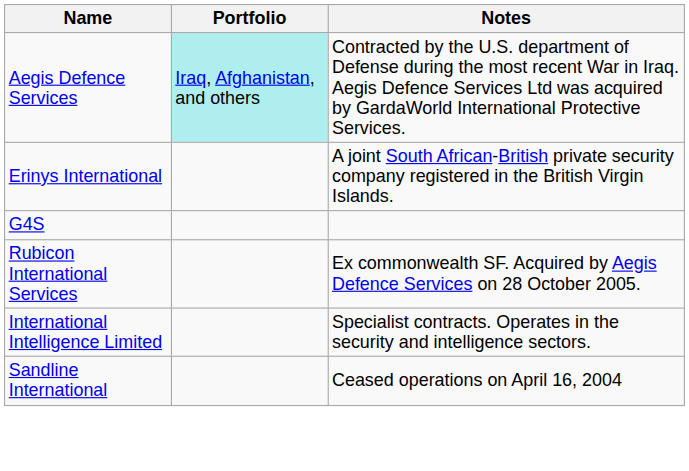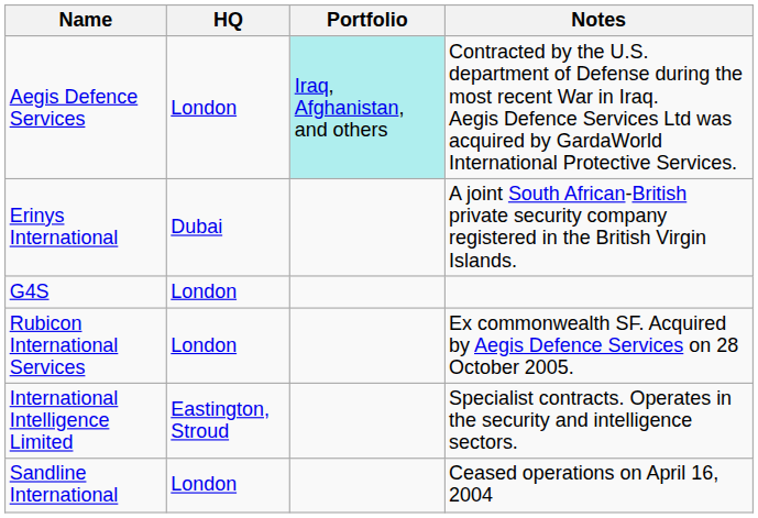 <table class="wikitable sortable">
 <tr>
 <th>Name</th>
+<th>HQ</th>
 <th>Portfolio</th>
 <th>Notes</th>
 </tr>
 <tr>
 <td><a href='#'>Aegis Defence Services</a></td>
+<td><a href='#'>London</a></td>
 <td style="background: paleturquoise;"><a href='#'>Iraq</a>, <a href='#'>Afghanistan</a>, and others</td>
 <td>Contracted by the U.S. department of Defense during the most recent War in Iraq.<br>Aegis Defence Services Ltd was acquired by GardaWorld International Protective Services.</td>
 </tr>
 <tr>
 <td><a href='#'>Erinys International</a></td>
+<td><a href='#'>Dubai</a></td>
 <td></td>
 <td>A joint <a href='#'>South African</a>-<a href='#'>British</a> private security company registered in the British Virgin Islands.</td>
 </tr>
 <tr>
 <td><a href='#'>G4S</a></td>
+<td><a href='#'>London</a></td>
 <td></td>
 <td></td>
 </tr>
 <tr>
 <td><a href='#'>Rubicon International Services</a></td>
+<td><a href='#'>London</a></td>
 <td></td>
 <td>Ex commonwealth SF. Acquired by <a href='#'>Aegis Defence Services</a> on 28 October 2005.</td>
 </tr>
 <tr>
 <td><a href='#'>International Intelligence Limited</a></td>
+<td><a href='#'>Eastington, Stroud</a></td>
 <td></td>
 <td>Specialist contracts. Operates in the security and intelligence sectors.</td>
 </tr>
 <tr>
 <td><a href='#'>Sandline International</a></td>
+<td><a href='#'>London</a></td>
 <td></td>
 <td>Ceased operations on April 16, 2004</td>
 </tr>
 </table>
